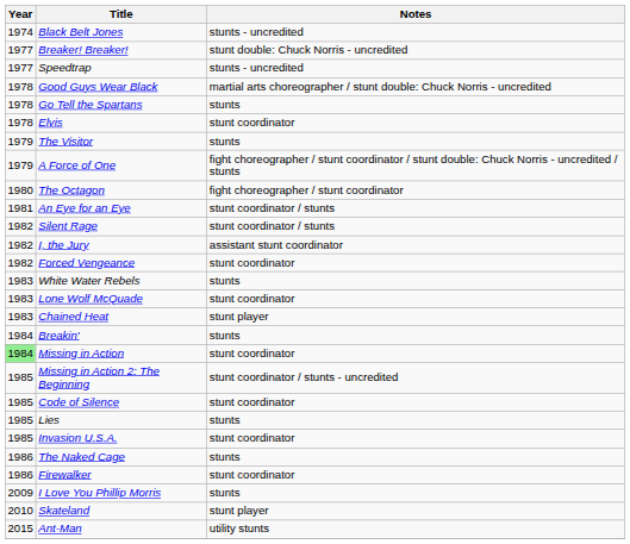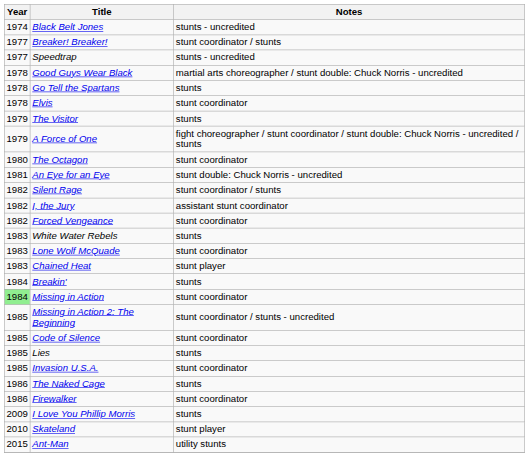 <table class="wikitable">
 <tr>
 <th>Year</th>
 <th>Title</th>
 <th>Notes</th>
 </tr>
 <tr>
 <td>1974</td>
 <td><em><a href='#'>Black Belt Jones</a></em></td>
 <td>stunts - uncredited</td>
 </tr>
 <tr>
 <td>1977</td>
 <td><em><a href='#'>Breaker! Breaker!</a></em></td>
-<td>stunt double: Chuck Norris - uncredited</td>
+<td>stunt coordinator / stunts</td>
 </tr>
 <tr>
 <td>1977</td>
 <td><em>Speedtrap</em></td>
 <td>stunts - uncredited</td>
 </tr>
 <tr>
 <td>1978</td>
 <td><em><a href='#'>Good Guys Wear Black</a></em></td>
 <td>martial arts choreographer / stunt double: Chuck Norris - uncredited</td>
 </tr>
 <tr>
 <td>1978</td>
 <td><em><a href='#'>Go Tell the Spartans</a></em></td>
 <td>stunts</td>
 </tr>
 <tr>
 <td>1978</td>
 <td><em><a href='#'>Elvis</a></em></td>
 <td>stunt coordinator</td>
 </tr>
 <tr>
 <td>1979</td>
 <td><em><a href='#'>The Visitor</a></em></td>
 <td>stunts</td>
 </tr>
 <tr>
 <td>1979</td>
 <td><em><a href='#'>A Force of One</a></em></td>
 <td>fight choreographer / stunt coordinator / stunt double: Chuck Norris - uncredited / stunts</td>
 </tr>
 <tr>
 <td>1980</td>
 <td><em><a href='#'>The Octagon</a></em></td>
-<td>fight choreographer / stunt coordinator</td>
+<td>stunt coordinator</td>
 </tr>
 <tr>
 <td>1981</td>
 <td><em><a href='#'>An Eye for an Eye</a></em></td>
-<td>stunt coordinator / stunts</td>
+<td>stunt double: Chuck Norris - uncredited</td>
 </tr>
 <tr>
 <td>1982</td>
 <td><em><a href='#'>Silent Rage</a></em></td>
 <td>stunt coordinator / stunts</td>
 </tr>
 <tr>
 <td>1982</td>
 <td><em><a href='#'>I, the Jury</a></em></td>
 <td>assistant stunt coordinator</td>
 </tr>
 <tr>
 <td>1982</td>
 <td><em><a href='#'>Forced Vengeance</a></em></td>
 <td>stunt coordinator</td>
 </tr>
 <tr>
 <td>1983</td>
 <td><em>White Water Rebels</em></td>
 <td>stunts</td>
 </tr>
 <tr>
 <td>1983</td>
 <td><em><a href='#'>Lone Wolf McQuade</a></em></td>
 <td>stunt coordinator</td>
 </tr>
 <tr>
 <td>1983</td>
 <td><em><a href='#'>Chained Heat</a></em></td>
 <td>stunt player</td>
 </tr>
 <tr>
 <td>1984</td>
 <td><em><a href='#'>Breakin'</a></em></td>
 <td>stunts</td>
 </tr>
 <tr>
 <td style="background: lightgreen;">1984</td>
 <td><em><a href='#'>Missing in Action</a></em></td>
 <td>stunt coordinator</td>
 </tr>
 <tr>
 <td>1985</td>
 <td><em><a href='#'>Missing in Action 2: The Beginning</a></em></td>
 <td>stunt coordinator / stunts - uncredited</td>
 </tr>
 <tr>
 <td>1985</td>
 <td><em><a href='#'>Code of Silence</a></em></td>
 <td>stunt coordinator</td>
 </tr>
 <tr>
 <td>1985</td>
 <td><em>Lies</em></td>
 <td>stunts</td>
 </tr>
 <tr>
 <td>1985</td>
 <td><em><a href='#'>Invasion U.S.A.</a></em></td>
 <td>stunt coordinator</td>
 </tr>
 <tr>
 <td>1986</td>
 <td><em><a href='#'>The Naked Cage</a></em></td>
 <td>stunts</td>
 </tr>
 <tr>
 <td>1986</td>
 <td><em><a href='#'>Firewalker</a></em></td>
 <td>stunt coordinator</td>
 </tr>
 <tr>
 <td>2009</td>
 <td><em><a href='#'>I Love You Phillip Morris</a></em></td>
 <td>stunts</td>
 </tr>
 <tr>
 <td>2010</td>
 <td><em><a href='#'>Skateland</a></em></td>
 <td>stunt player</td>
 </tr>
 <tr>
 <td>2015</td>
 <td><em><a href='#'>Ant-Man</a></em></td>
 <td>utility stunts</td>
 </tr>
 <tr>
 </tr>
 </table>
